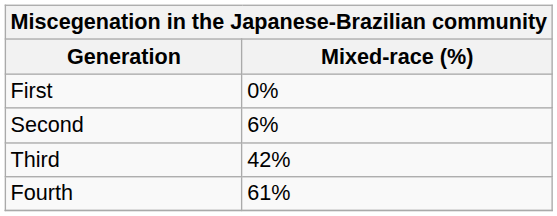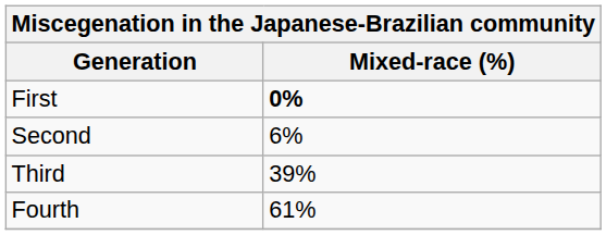 <table class="wikitable" style="float: right">
 <tr>
 <th colspan="4">Miscegenation in the Japanese-Brazilian community</th>
 </tr>
 <tr>
 <th>Generation</th>
 <th>Mixed-race (%)</th>
 </tr>
 <tr>
 <td>First</td>
-<td>0%</td>
+<td><strong>0%</strong></td>
 </tr>
 <tr>
 <td>Second</td>
 <td>6%</td>
 </tr>
 <tr>
 <td>Third</td>
-<td>42%</td>
+<td>39%</td>
 </tr>
 <tr>
 <td>Fourth</td>
 <td>61%</td>
 </tr>
 <tr>
 </tr>
 </table>
